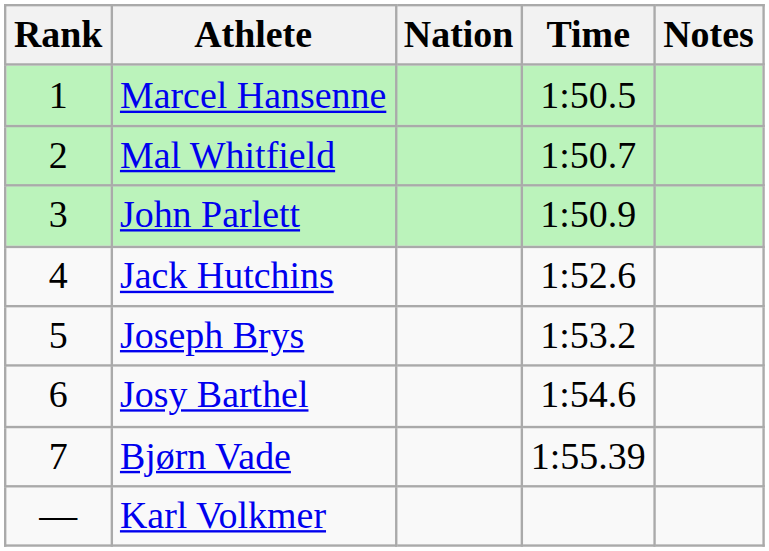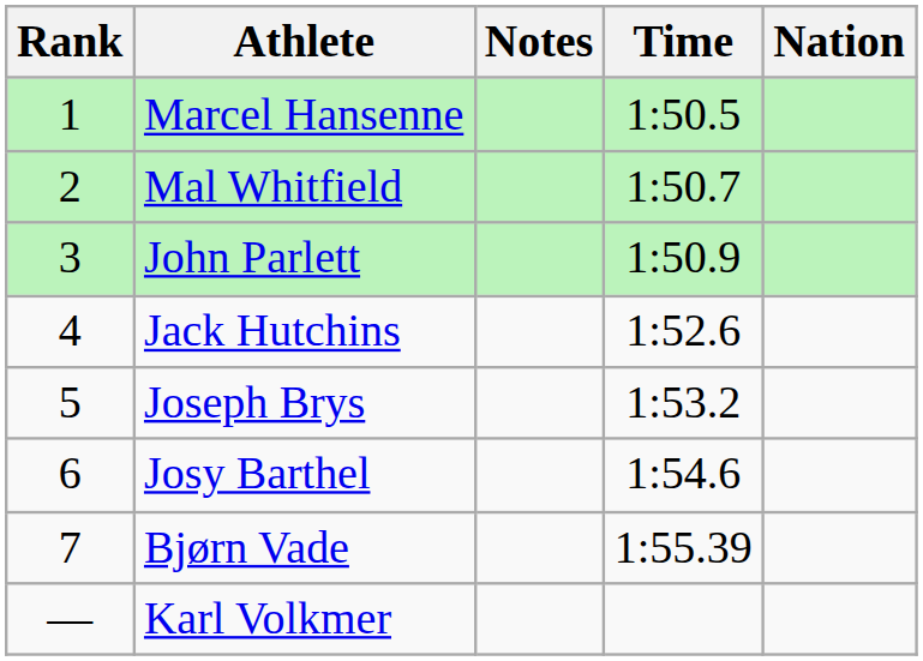 <table class="wikitable sortable" style="text-align:center">
 <tr>
 <th>Rank</th>
 <th>Athlete</th>
+<th>Notes</th>
+<th>Time</th>
 <th>Nation</th>
-<th>Time</th>
-<th>Notes</th>
 </tr>
 <tr bgcolor=bbf3bb>
 <td>1</td>
 <td align=left><a href='#'>Marcel Hansenne</a></td>
+<td></td>
+<td>1:50.5</td>
 <td align=left></td>
-<td>1:50.5</td>
-<td></td>
 </tr>
 <tr bgcolor=bbf3bb>
 <td>2</td>
 <td align=left><a href='#'>Mal Whitfield</a></td>
+<td></td>
+<td>1:50.7</td>
 <td align=left></td>
-<td>1:50.7</td>
-<td></td>
 </tr>
 <tr bgcolor=bbf3bb>
 <td>3</td>
 <td align=left><a href='#'>John Parlett</a></td>
+<td></td>
+<td>1:50.9</td>
 <td align=left></td>
-<td>1:50.9</td>
-<td></td>
 </tr>
 <tr>
 <td>4</td>
 <td align=left><a href='#'>Jack Hutchins</a></td>
+<td></td>
+<td>1:52.6</td>
 <td align=left></td>
-<td>1:52.6</td>
-<td></td>
 </tr>
 <tr>
 <td>5</td>
 <td align=left><a href='#'>Joseph Brys</a></td>
+<td></td>
+<td>1:53.2</td>
 <td align=left></td>
-<td>1:53.2</td>
-<td></td>
 </tr>
 <tr>
 <td>6</td>
 <td align=left><a href='#'>Josy Barthel</a></td>
+<td></td>
+<td>1:54.6</td>
 <td align=left></td>
-<td>1:54.6</td>
-<td></td>
 </tr>
 <tr>
 <td>7</td>
 <td align=left><a href='#'>Bjørn Vade</a></td>
+<td></td>
+<td>1:55.39</td>
 <td align=left></td>
-<td>1:55.39</td>
-<td></td>
 </tr>
 <tr>
 <td data-sort-value=8>—</td>
 <td align=left><a href='#'>Karl Volkmer</a></td>
-<td align=left></td>
 <td></td>
 <td></td>
+<td align=left></td>
 </tr>
 </table>
